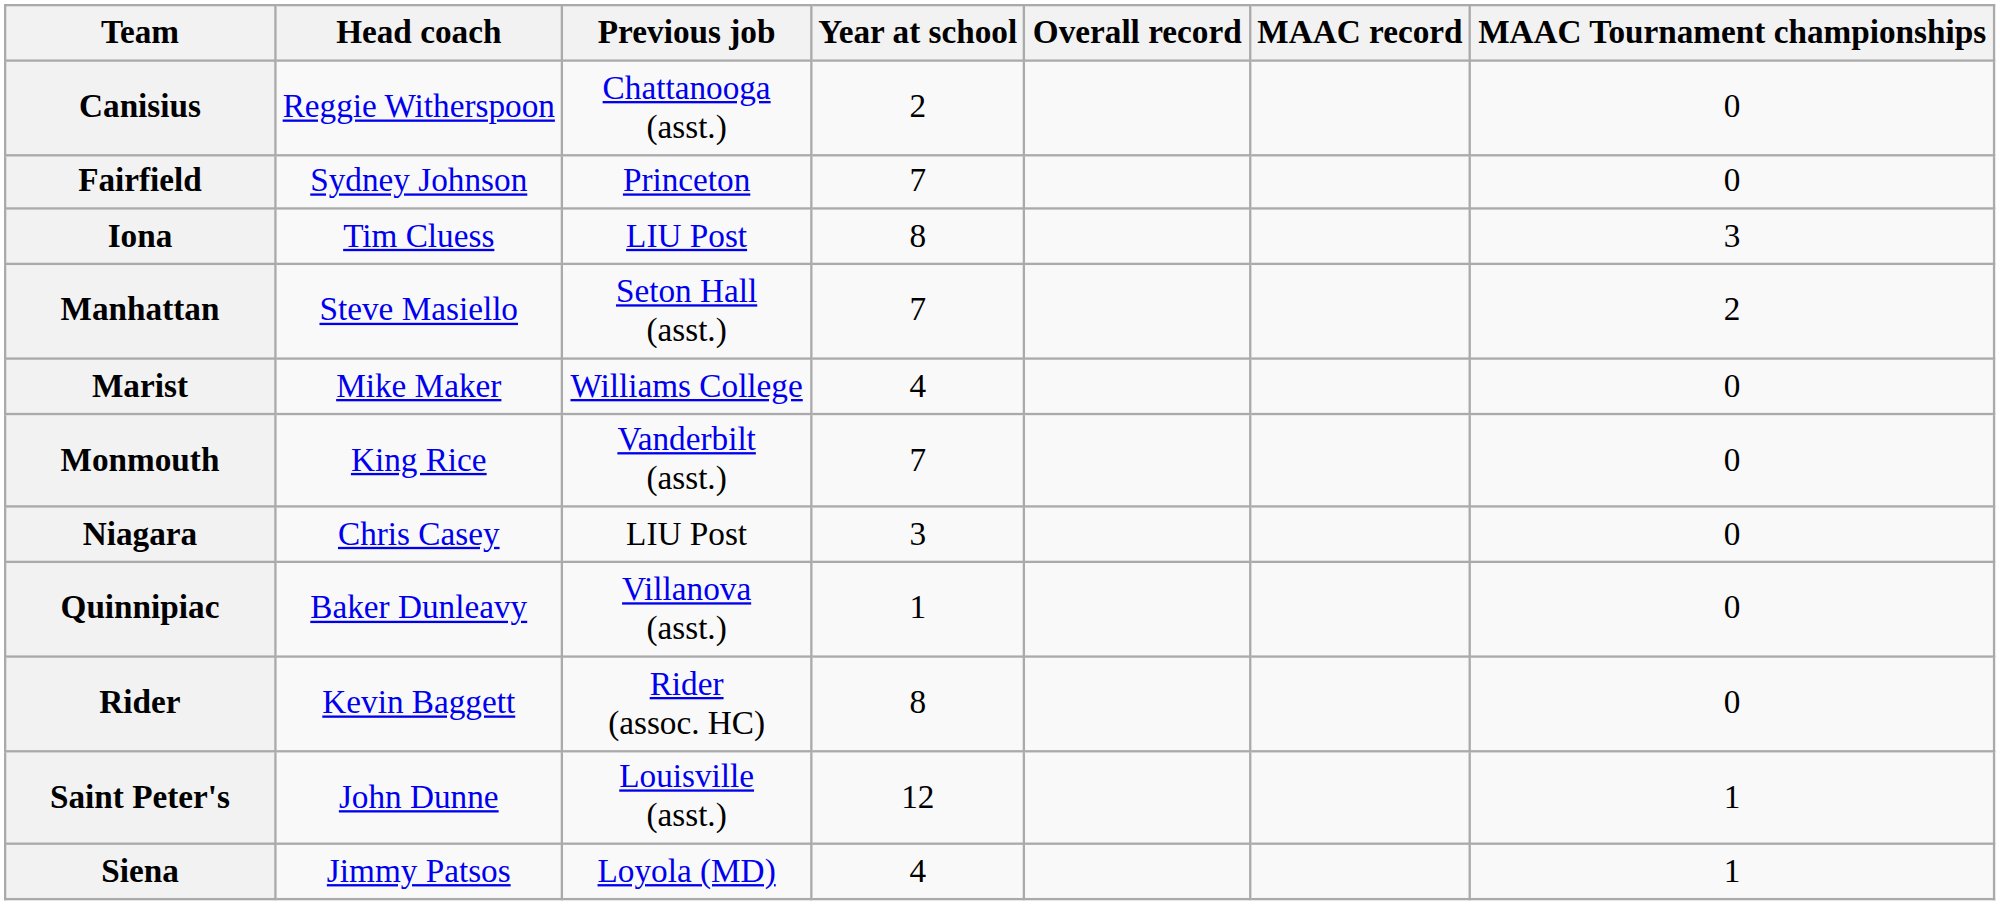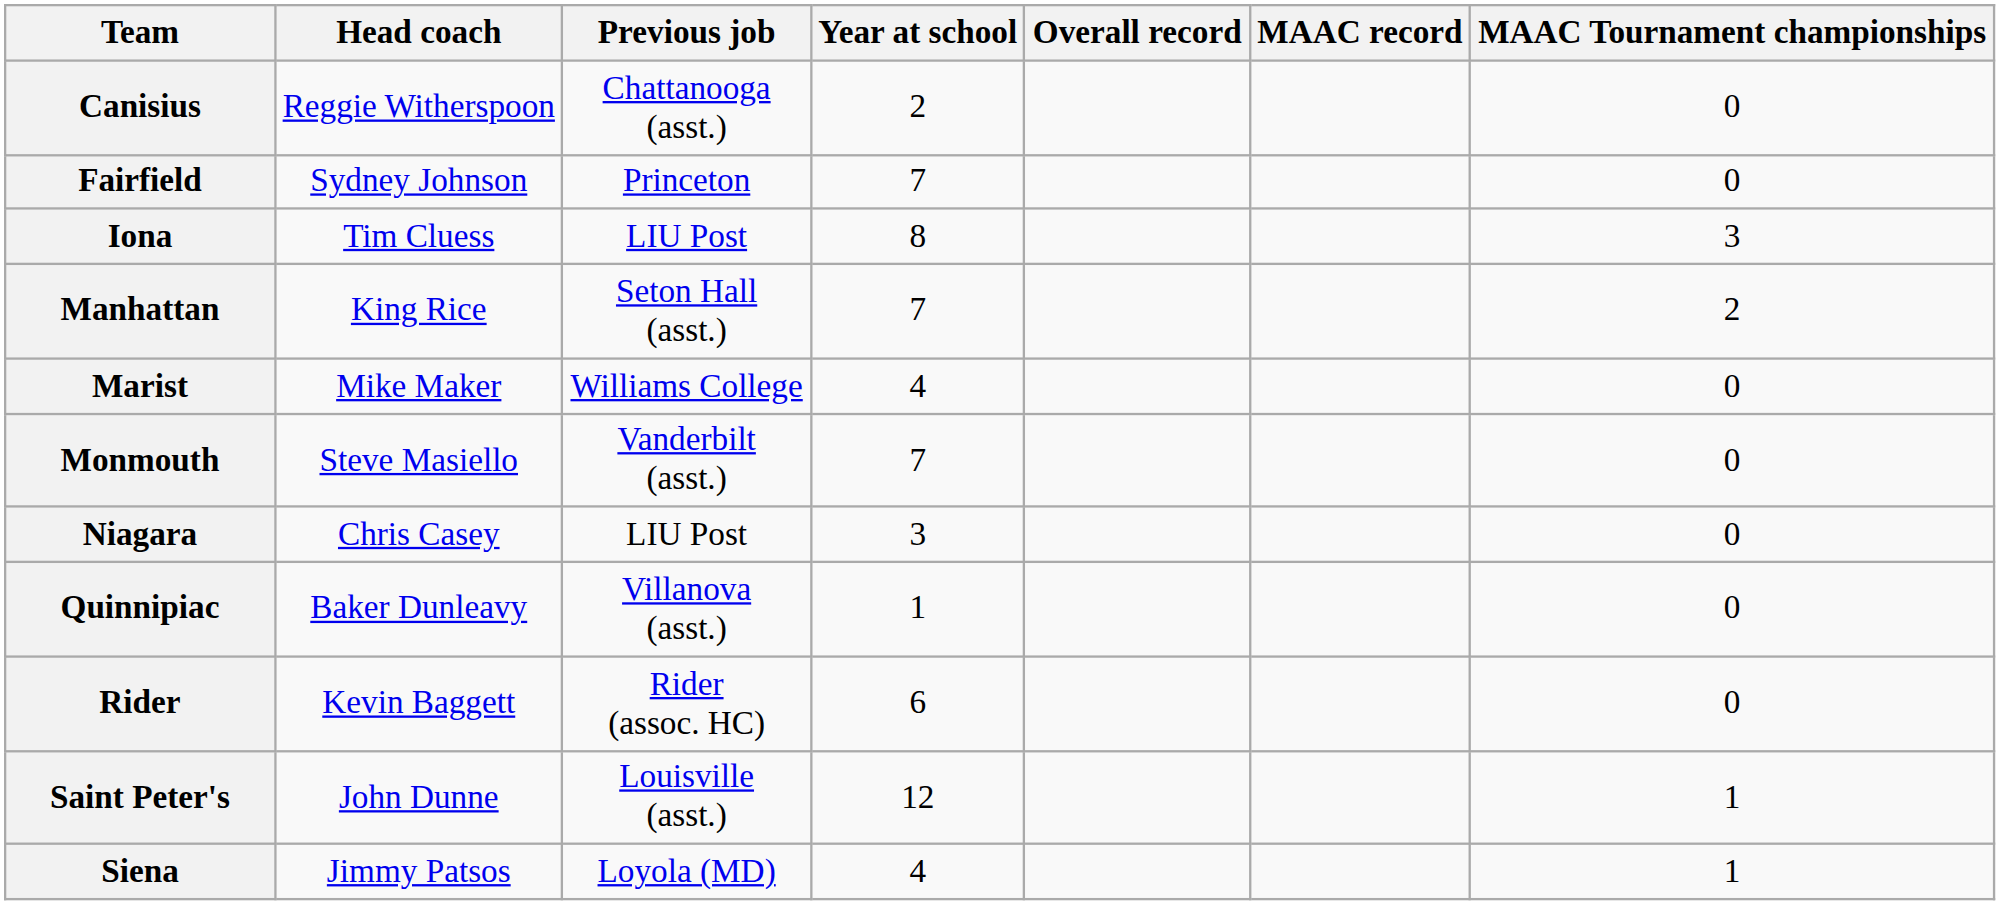 <table class="wikitable sortable" style="text-align: center;font-size:90%;">
 <tr>
 <th width="110">Team</th>
 <th>Head coach</th>
 <th>Previous job</th>
 <th>Year at school</th>
 <th>Overall record</th>
 <th>MAAC record</th>
 <th>MAAC Tournament championships</th>
 </tr>
 <tr>
 <th style=>Canisius</th>
 <td><a href='#'>Reggie Witherspoon</a></td>
 <td><a href='#'>Chattanooga</a><br>(asst.)</td>
 <td>2</td>
 <td></td>
 <td></td>
 <td>0</td>
 </tr>
 <tr>
 <th style=>Fairfield</th>
 <td><a href='#'>Sydney Johnson</a></td>
 <td><a href='#'>Princeton</a></td>
 <td>7</td>
 <td></td>
 <td></td>
 <td>0</td>
 </tr>
 <tr>
 <th style=>Iona</th>
 <td><a href='#'>Tim Cluess</a></td>
 <td><a href='#'>LIU Post</a></td>
 <td>8</td>
 <td></td>
 <td></td>
 <td>3</td>
 </tr>
 <tr>
 <th style=>Manhattan</th>
-<td><a href='#'>Steve Masiello</a></td>
+<td><a href='#'>King Rice</a></td>
 <td><a href='#'>Seton Hall</a><br>(asst.)</td>
 <td>7</td>
 <td></td>
 <td></td>
 <td>2</td>
 </tr>
 <tr>
 <th style=>Marist</th>
 <td><a href='#'>Mike Maker</a></td>
 <td><a href='#'>Williams College</a></td>
 <td>4</td>
 <td></td>
 <td></td>
 <td>0</td>
 </tr>
 <tr>
 <th style=>Monmouth</th>
-<td><a href='#'>King Rice</a></td>
+<td><a href='#'>Steve Masiello</a></td>
 <td><a href='#'>Vanderbilt</a><br>(asst.)</td>
 <td>7</td>
 <td></td>
 <td></td>
 <td>0</td>
 </tr>
 <tr>
 <th style=>Niagara</th>
 <td><a href='#'>Chris Casey</a></td>
 <td>LIU Post</td>
 <td>3</td>
 <td></td>
 <td></td>
 <td>0</td>
 </tr>
 <tr>
 <th style=>Quinnipiac</th>
 <td><a href='#'>Baker Dunleavy</a></td>
 <td><a href='#'>Villanova</a><br>(asst.)</td>
 <td>1</td>
 <td></td>
 <td></td>
 <td>0</td>
 </tr>
 <tr>
 <th style=>Rider</th>
 <td><a href='#'>Kevin Baggett</a></td>
 <td><a href='#'>Rider</a><br>(assoc. HC)</td>
-<td>8</td>
+<td>6</td>
 <td></td>
 <td></td>
 <td>0</td>
 </tr>
 <tr>
 <th style=>Saint Peter's</th>
 <td><a href='#'>John Dunne</a></td>
 <td><a href='#'>Louisville</a><br>(asst.)</td>
 <td>12</td>
 <td></td>
 <td></td>
 <td>1</td>
 </tr>
 <tr>
 <th style=>Siena</th>
 <td><a href='#'>Jimmy Patsos</a></td>
 <td><a href='#'>Loyola (MD)</a></td>
 <td>4</td>
 <td></td>
 <td></td>
 <td>1</td>
 </tr>
 </table>
